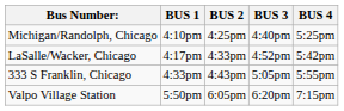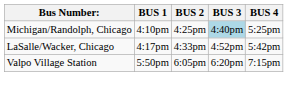 <table class="wikitable">
 <tr>
 <th>Bus Number:</th>
 <th>BUS 1</th>
 <th>BUS 2</th>
 <th>BUS 3</th>
 <th>BUS 4</th>
 </tr>
 <tr>
 <td>Michigan/Randolph, Chicago</td>
 <td>4:10pm</td>
 <td>4:25pm</td>
-<td>4:40pm</td>
+<td style="background: lightblue;">4:40pm</td>
 <td>5:25pm</td>
 </tr>
 <tr>
 <td>LaSalle/Wacker, Chicago</td>
 <td>4:17pm</td>
 <td>4:33pm</td>
 <td>4:52pm</td>
 <td>5:42pm</td>
 </tr>
 <tr>
-<td>333 S Franklin, Chicago</td>
-<td>4:33pm</td>
-<td>4:43pm</td>
-<td>5:05pm</td>
-<td>5:55pm</td>
-</tr>
-<tr>
 <td>Valpo Village Station</td>
 <td>5:50pm</td>
 <td>6:05pm</td>
 <td>6:20pm</td>
 <td>7:15pm</td>
 </tr>
 </table>
